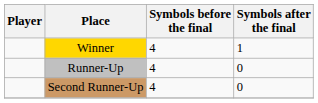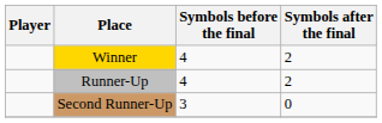 <table class="wikitable sortable">
 <tr>
 <th>Player</th>
 <th>Place</th>
 <th>Symbols before <br> the final</th>
 <th>Symbols after<br> the final</th>
 </tr>
 <tr>
 <td></td>
 <td style="background: gold; color: black; text-align: center;">Winner</td>
 <td>4</td>
-<td>1</td>
+<td>2</td>
 </tr>
 <tr>
 <td></td>
 <td style="background: silver; color: black; text-align: center;">Runner-Up</td>
 <td>4</td>
-<td>0</td>
+<td>2</td>
 </tr>
 <tr>
 <td></td>
 <td style="background: #cc9966; color: black; text-align: center;">Second Runner-Up</td>
-<td>4</td>
+<td>3</td>
 <td>0</td>
 </tr>
 <tr>
 </tr>
 </table>
